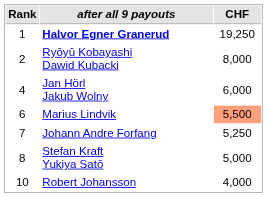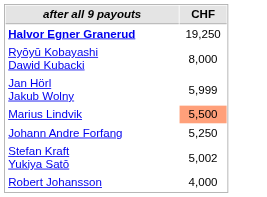 <table cellspacing="1" cellpadding="3" style="border:1px solid #AAAAAA;font-size:86%">
 <tr style="background-color: #E4E4E4;">
-<th style="border-bottom:1px solid #AAAAAA; width: 10px;">Rank</th>
 <th style="border-bottom:1px solid #AAAAAA; width: 200px;"><em>after all 9 payouts</em></th>
 <th style="border-bottom:1px solid #AAAAAA; width: 50px;">CHF</th>
 </tr>
 <tr>
-<td align=center>1</td>
 <td> <strong><a href='#'>Halvor Egner Granerud</a></strong></td>
 <td align=center>19,250</td>
 </tr>
 <tr>
-<td align=center>2</td>
 <td> <a href='#'>Ryōyū Kobayashi</a><br> <a href='#'>Dawid Kubacki</a></td>
 <td align=center>8,000</td>
 </tr>
 <tr>
-<td align=center>4</td>
 <td> <a href='#'>Jan Hörl</a><br> <a href='#'>Jakub Wolny</a></td>
-<td align=center>6,000</td>
+<td align=center>5,999</td>
 </tr>
 <tr>
-<td align=center>6</td>
 <td> <a href='#'>Marius Lindvik</a></td>
 <td align=center style="background: lightsalmon;">5,500</td>
 </tr>
 <tr>
-<td align=center>7</td>
 <td> <a href='#'>Johann Andre Forfang</a></td>
 <td align=center>5,250</td>
 </tr>
 <tr>
-<td align=center>8</td>
 <td> <a href='#'>Stefan Kraft</a><br> <a href='#'>Yukiya Satō</a></td>
-<td align=center>5,000</td>
+<td align=center>5,002</td>
 </tr>
 <tr>
-<td align=center>10</td>
 <td> <a href='#'>Robert Johansson</a></td>
 <td align=center>4,000</td>
 </tr>
 </table>
